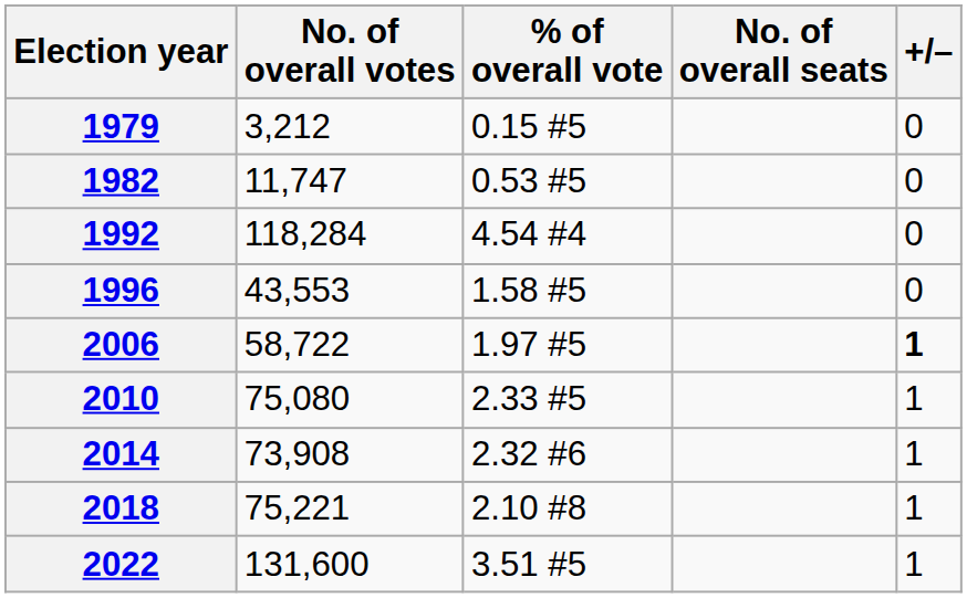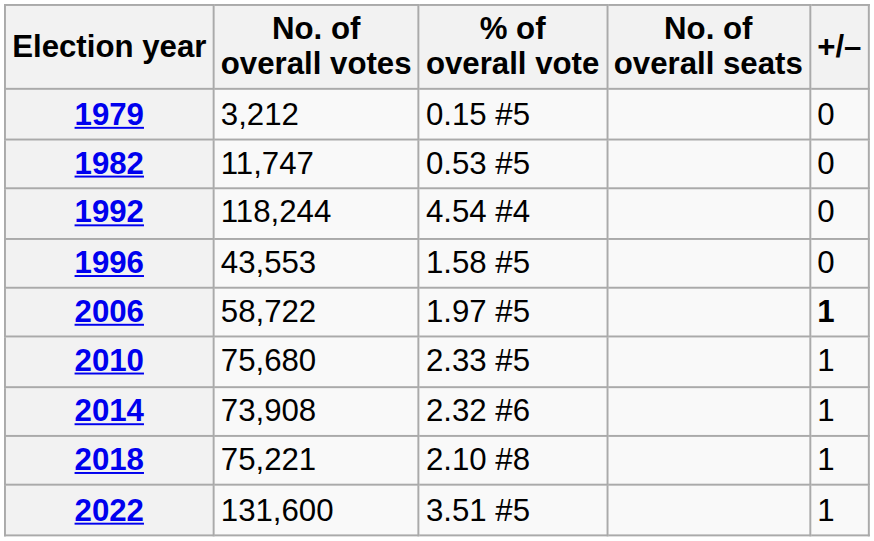 <table class=wikitable>
 <tr>
 <th>Election year</th>
 <th>No. of<br>overall votes</th>
 <th>% of<br>overall vote</th>
 <th>No. of<br>overall seats</th>
 <th>+/–</th>
 </tr>
 <tr>
 <th><a href='#'>1979</a></th>
 <td>3,212</td>
 <td>0.15 #5</td>
 <td></td>
 <td> 0</td>
 </tr>
 <tr>
 <th><a href='#'>1982</a></th>
 <td>11,747</td>
 <td>0.53 #5</td>
 <td></td>
 <td> 0</td>
 </tr>
 <tr>
 <th><a href='#'>1992</a></th>
-<td>118,284</td>
+<td>118,244</td>
 <td>4.54 #4</td>
 <td></td>
 <td> 0</td>
 </tr>
 <tr>
 <th><a href='#'>1996</a></th>
 <td>43,553</td>
 <td>1.58 #5</td>
 <td></td>
 <td> 0</td>
 </tr>
 <tr>
 <th><a href='#'>2006</a></th>
 <td>58,722</td>
 <td>1.97 #5</td>
 <td></td>
 <td><strong> 1</strong></td>
 </tr>
 <tr>
 <th><a href='#'>2010</a></th>
-<td>75,080</td>
+<td>75,680</td>
 <td>2.33 #5</td>
 <td></td>
 <td> 1</td>
 </tr>
 <tr>
 <th><a href='#'>2014</a></th>
 <td>73,908</td>
 <td>2.32 #6</td>
 <td></td>
 <td> 1</td>
 </tr>
 <tr>
 <th><a href='#'>2018</a></th>
 <td>75,221</td>
 <td>2.10 #8</td>
 <td></td>
 <td> 1</td>
 </tr>
 <tr>
 <th><a href='#'>2022</a></th>
 <td>131,600</td>
 <td>3.51 #5</td>
 <td></td>
 <td> 1</td>
 </tr>
 </table>
